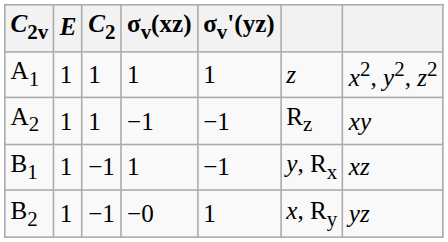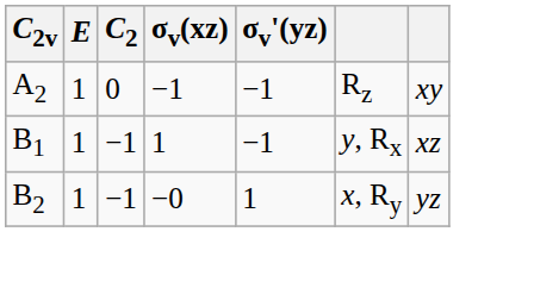 <table class="wikitable">
 <tr>
 <th><em>C</em><sub>2v</sub></th>
 <th><em>E</em></th>
 <th><em>C</em><sub>2</sub></th>
 <th>σ<sub>v</sub>(xz)</th>
 <th>σ<sub>v</sub>'(yz)</th>
 <th></th>
 <th></th>
 </tr>
 <tr>
-<td>A<sub>1</sub></td>
-<td>1</td>
-<td>1</td>
-<td>1</td>
-<td>1</td>
-<td><em>z</em></td>
-<td><em>x</em><sup>2</sup>, <em>y</em><sup>2</sup>, <em>z</em><sup>2</sup></td>
-</tr>
-<tr>
 <td>A<sub>2</sub></td>
 <td>1</td>
-<td>1</td>
+<td>0</td>
 <td>−1</td>
 <td>−1</td>
 <td>R<sub>z</sub></td>
 <td><em>xy</em></td>
 </tr>
 <tr>
 <td>B<sub>1</sub></td>
 <td>1</td>
 <td>−1</td>
 <td>1</td>
 <td>−1</td>
 <td><em>y</em>, R<sub>x</sub></td>
 <td><em>xz</em></td>
 </tr>
 <tr>
 <td>B<sub>2</sub></td>
 <td>1</td>
 <td>−1</td>
 <td>−0</td>
 <td>1</td>
 <td><em>x</em>, R<sub>y</sub></td>
 <td><em>yz</em></td>
 </tr>
 </table>
